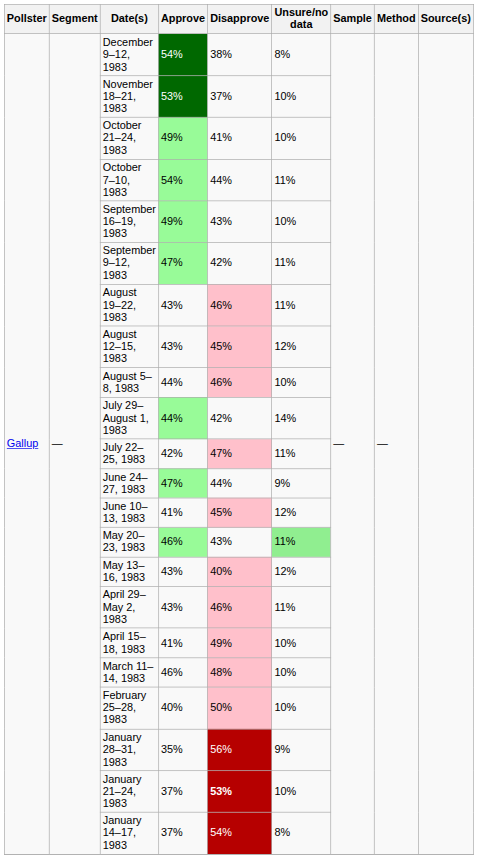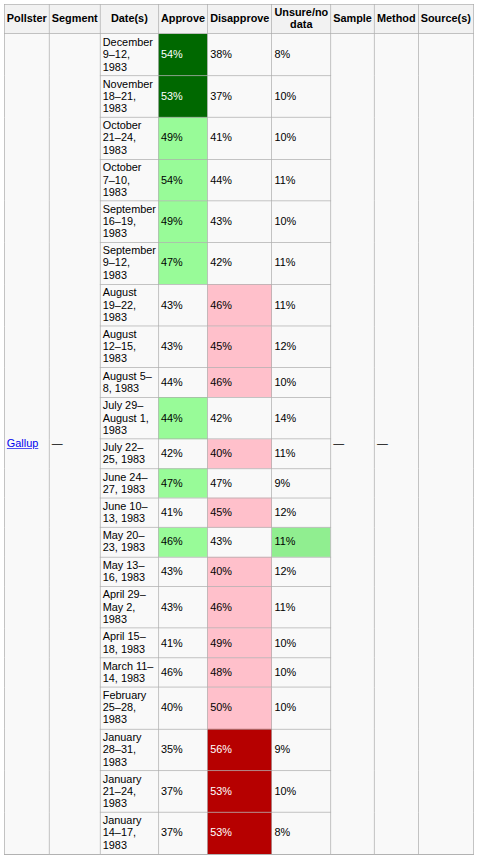 <table class="wikitable sortable" style="width:50%;">
 <tr>
 <th>Pollster</th>
 <th>Segment</th>
 <th>Date(s)</th>
 <th>Approve</th>
 <th>Disapprove</th>
 <th>Unsure/no data</th>
 <th>Sample</th>
 <th>Method</th>
 <th>Source(s)</th>
 </tr>
 <tr>
 <td rowspan="22"><a href='#'>Gallup</a></td>
 <td rowspan="22">—</td>
 <td>December 9–12, 1983</td>
 <td style="background:#006800;color:white">54%</td>
 <td>38%</td>
 <td>8%</td>
 <td rowspan="22">—</td>
 <td rowspan="22">—</td>
 <td rowspan="22"></td>
 </tr>
 <tr>
 <td>November 18–21, 1983</td>
 <td style="background:#006800;color:white">53%</td>
 <td>37%</td>
 <td>10%</td>
 </tr>
 <tr>
 <td>October 21–24, 1983</td>
 <td style="background:palegreen;color:black">49%</td>
 <td>41%</td>
 <td>10%</td>
 </tr>
 <tr>
 <td>October 7–10, 1983</td>
 <td style="background:palegreen;color:black">54%</td>
 <td>44%</td>
 <td>11%</td>
 </tr>
 <tr>
 <td>September 16–19, 1983</td>
 <td style="background:palegreen;color:black">49%</td>
 <td>43%</td>
 <td>10%</td>
 </tr>
 <tr>
 <td>September 9–12, 1983</td>
 <td style="background:palegreen;color:black">47%</td>
 <td>42%</td>
 <td>11%</td>
 </tr>
 <tr>
 <td>August 19–22, 1983</td>
 <td>43%</td>
 <td style="background:pink;color:black">46%</td>
 <td>11%</td>
 </tr>
 <tr>
 <td>August 12–15, 1983</td>
 <td>43%</td>
 <td style="background:pink;color:black">45%</td>
 <td>12%</td>
 </tr>
 <tr>
 <td>August 5–8, 1983</td>
 <td>44%</td>
 <td style="background:pink;color:black">46%</td>
 <td>10%</td>
 </tr>
 <tr>
 <td>July 29–August 1, 1983</td>
 <td style="background:palegreen;color:black">44%</td>
 <td>42%</td>
 <td>14%</td>
 </tr>
 <tr>
 <td>July 22–25, 1983</td>
 <td>42%</td>
-<td style="background:pink;color:black">47%</td>
+<td style="background:pink;color:black">40%</td>
 <td>11%</td>
 </tr>
 <tr>
 <td>June 24–27, 1983</td>
 <td style="background:palegreen;color:black">47%</td>
-<td>44%</td>
+<td>47%</td>
 <td>9%</td>
 </tr>
 <tr>
 <td>June 10–13, 1983</td>
 <td>41%</td>
 <td style="background:pink;color:black">45%</td>
 <td>12%</td>
 </tr>
 <tr>
 <td>May 20–23, 1983</td>
 <td style="background:palegreen;color:black">46%</td>
 <td>43%</td>
 <td style="background: lightgreen;">11%</td>
 </tr>
 <tr>
 <td>May 13–16, 1983</td>
 <td>43%</td>
 <td style="background:pink;color:black">40%</td>
 <td>12%</td>
 </tr>
 <tr>
 <td>April 29–May 2, 1983</td>
 <td>43%</td>
 <td style="background:pink;color:black">46%</td>
 <td>11%</td>
 </tr>
 <tr>
 <td>April 15–18, 1983</td>
 <td>41%</td>
 <td style="background:pink;color:black">49%</td>
 <td>10%</td>
 </tr>
 <tr>
 <td>March 11–14, 1983</td>
 <td>46%</td>
 <td style="background:pink;color:black">48%</td>
 <td>10%</td>
 </tr>
 <tr>
 <td>February 25–28, 1983</td>
 <td>40%</td>
 <td style="background:pink;color:black">50%</td>
 <td>10%</td>
 </tr>
 <tr>
 <td>January 28–31, 1983</td>
 <td>35%</td>
 <td style="background:#B60000;color:white">56%</td>
 <td>9%</td>
 </tr>
 <tr>
 <td>January 21–24, 1983</td>
 <td>37%</td>
-<td style="background:#B60000;color:white"><strong>53%</strong></td>
+<td style="background:#B60000;color:white">53%</td>
 <td>10%</td>
 </tr>
 <tr>
 <td>January 14–17, 1983</td>
 <td>37%</td>
-<td style="background:#B60000;color:white">54%</td>
+<td style="background:#B60000;color:white">53%</td>
 <td>8%</td>
 </tr>
 <tr>
 </tr>
 </table>
